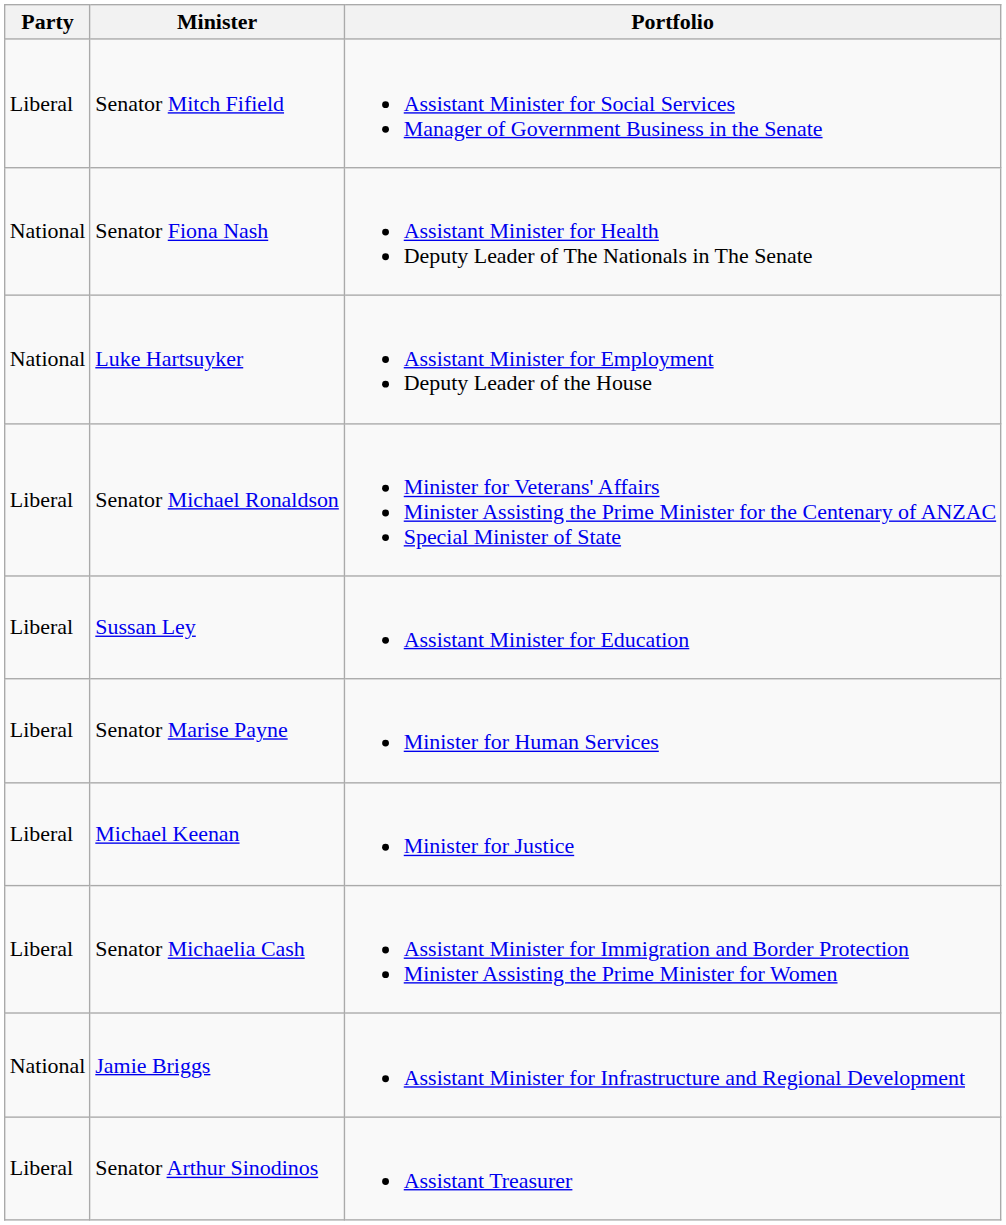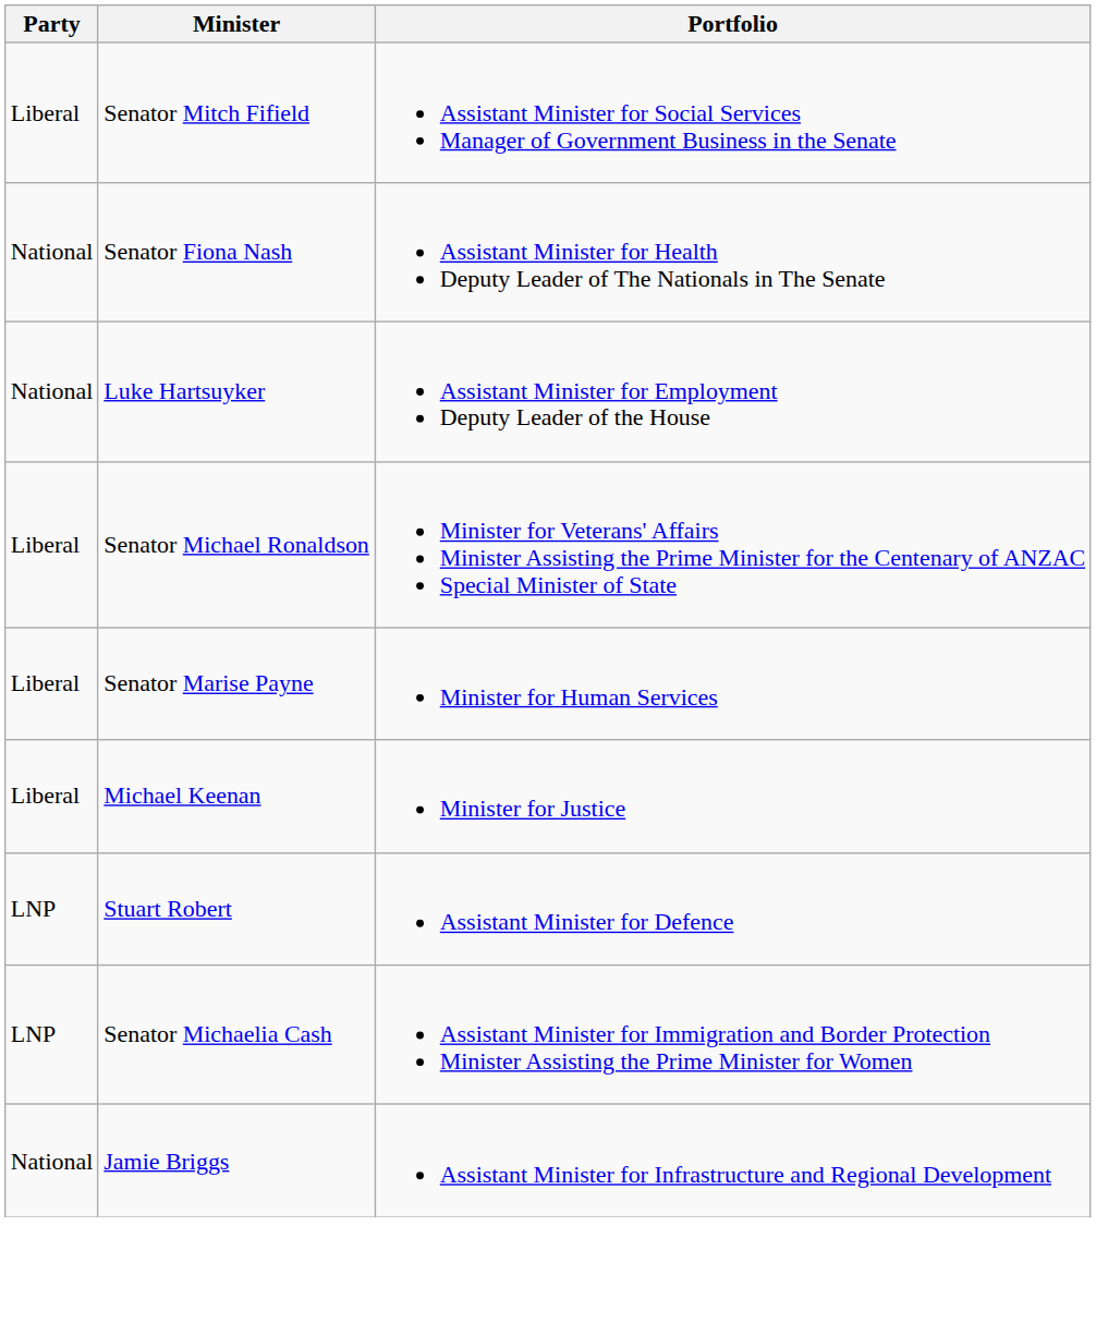 <table class="wikitable sortable">
 <tr>
 <th>Party</th>
 <th>Minister</th>
 <th>Portfolio</th>
 </tr>
 <tr>
 <td>Liberal</td>
 <td>Senator <a href='#'>Mitch Fifield</a></td>
 <td><br><ul><li><a href='#'>Assistant Minister for Social Services</a></li><li><a href='#'>Manager of Government Business in the Senate</a></li></ul></td>
 </tr>
 <tr>
 <td>National</td>
 <td>Senator <a href='#'>Fiona Nash</a> </td>
 <td><br><ul><li><a href='#'>Assistant Minister for Health</a></li><li>Deputy Leader of The Nationals in The Senate</li></ul></td>
 </tr>
 <tr>
 <td>National</td>
 <td><a href='#'>Luke Hartsuyker</a> </td>
 <td><br><ul><li><a href='#'>Assistant Minister for Employment</a></li><li>Deputy Leader of the House</li></ul></td>
 </tr>
 <tr>
 <td>Liberal</td>
 <td>Senator <a href='#'>Michael Ronaldson</a></td>
 <td><br><ul><li><a href='#'>Minister for Veterans' Affairs</a></li><li><a href='#'>Minister Assisting the Prime Minister for the Centenary of ANZAC</a></li><li><a href='#'>Special Minister of State</a></li></ul></td>
 </tr>
 <tr>
 <td>Liberal</td>
-<td><a href='#'>Sussan Ley</a> </td>
-<td><br><ul><li><a href='#'>Assistant Minister for Education</a></li></ul></td>
-</tr>
-<tr>
-<td>Liberal</td>
 <td>Senator <a href='#'>Marise Payne</a></td>
 <td><br><ul><li><a href='#'>Minister for Human Services</a></li></ul></td>
 </tr>
 <tr>
 <td>Liberal</td>
 <td><a href='#'>Michael Keenan</a> </td>
 <td><br><ul><li><a href='#'>Minister for Justice</a></li></ul></td>
 </tr>
 <tr>
-<td>Liberal</td>
+<td>LNP</td>
+<td><a href='#'>Stuart Robert</a> </td>
+<td><br><ul><li><a href='#'>Assistant Minister for Defence</a></li></ul></td>
+</tr>
+<tr>
+<td>LNP</td>
 <td>Senator <a href='#'>Michaelia Cash</a></td>
 <td><br><ul><li><a href='#'>Assistant Minister for Immigration and Border Protection</a></li><li><a href='#'>Minister Assisting the Prime Minister for Women</a></li></ul></td>
 </tr>
 <tr>
 <td>National</td>
 <td><a href='#'>Jamie Briggs</a> </td>
 <td><br><ul><li><a href='#'>Assistant Minister for Infrastructure and Regional Development</a></li></ul></td>
 </tr>
-<tr>
-<td>Liberal</td>
-<td>Senator <a href='#'>Arthur Sinodinos</a> </td>
-<td><br><ul><li><a href='#'>Assistant Treasurer</a></li></ul></td>
-</tr>
 </table>
